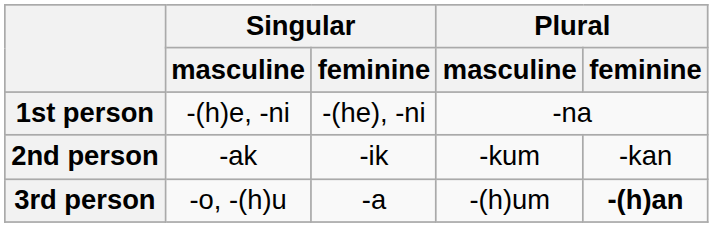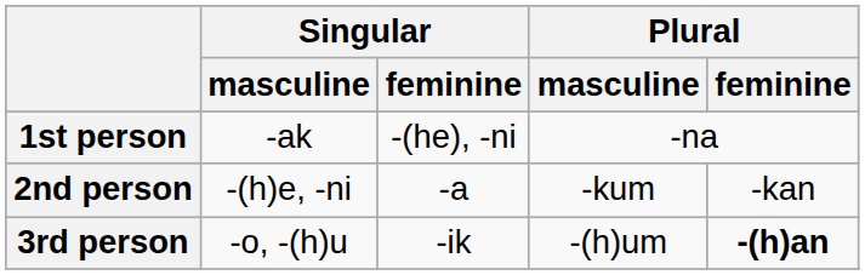 <table class="wikitable" style="text-align:center;">
 <tr>
 <th rowspan=2></th>
 <th colspan=2>Singular</th>
 <th colspan=2>Plural</th>
 </tr>
 <tr>
 <th>masculine</th>
 <th>feminine</th>
 <th>masculine</th>
 <th>feminine</th>
 </tr>
 <tr>
 <th>1st person</th>
-<td>-(h)e, -ni</td>
+<td>-ak</td>
 <td>-(he), -ni</td>
 <td colspan=2>-na</td>
 </tr>
 <tr>
 <th>2nd person</th>
-<td>-ak</td>
-<td>-ik</td>
+<td>-(h)e, -ni</td>
+<td>-a</td>
 <td>-kum</td>
 <td>-kan</td>
 </tr>
 <tr>
 <th>3rd person</th>
 <td>-o, -(h)u</td>
-<td>-a</td>
+<td>-ik</td>
 <td>-(h)um</td>
 <td><strong>-(h)an</strong></td>
 </tr>
 </table>
